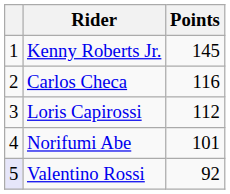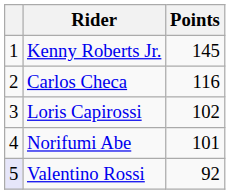 <table class="wikitable" style="font-size: 95%;">
 <tr>
 <th></th>
 <th>Rider</th>
 <th>Points</th>
 </tr>
 <tr>
 <td align=center>1</td>
 <td> <a href='#'>Kenny Roberts Jr.</a></td>
 <td align=right>145</td>
 </tr>
 <tr>
 <td align=center>2</td>
 <td> <a href='#'>Carlos Checa</a></td>
 <td align=right>116</td>
 </tr>
 <tr>
 <td align=center>3</td>
 <td> <a href='#'>Loris Capirossi</a></td>
-<td align=right>112</td>
+<td align=right>102</td>
 </tr>
 <tr>
 <td align=center>4</td>
 <td> <a href='#'>Norifumi Abe</a></td>
 <td align=right>101</td>
 </tr>
 <tr>
 <td align=center style="background: lavender;">5</td>
 <td> <a href='#'>Valentino Rossi</a></td>
 <td align=right>92</td>
 </tr>
 </table>
